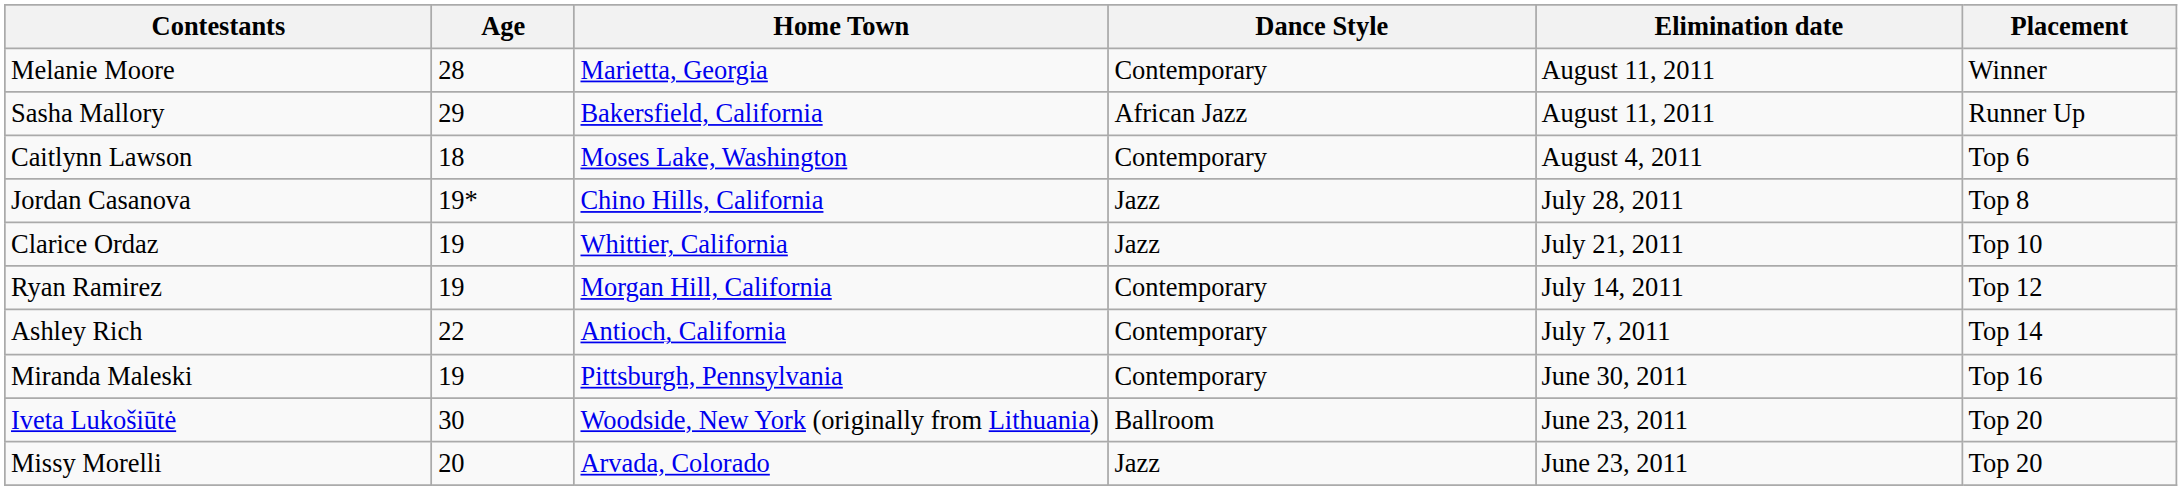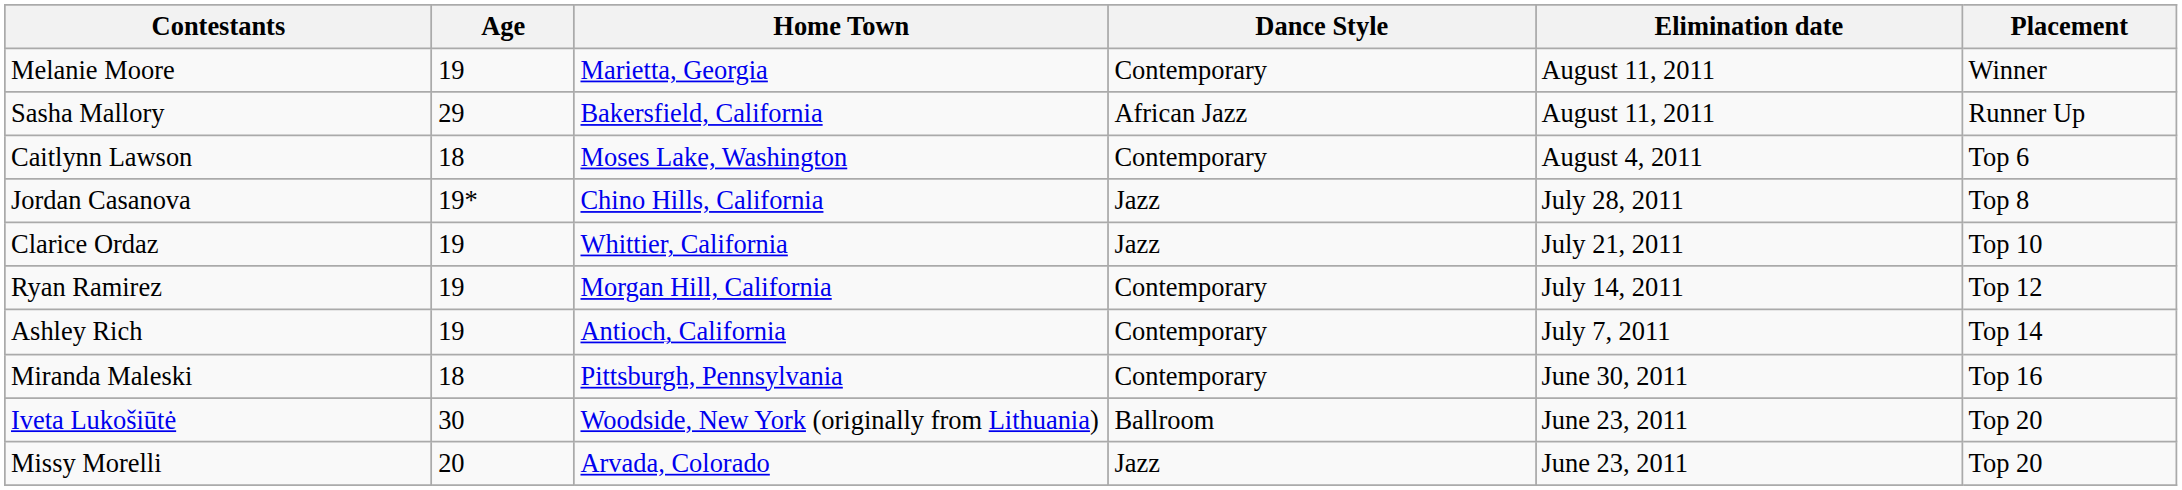 <table class="wikitable" style="font-size:95%;">
 <tr>
 <th style="width:12%;">Contestants</th>
 <th style="width:4%; text-align:center;">Age</th>
 <th style="width:15%;">Home Town</th>
 <th style="width:12%;">Dance Style</th>
 <th style="width:12%;">Elimination date</th>
 <th style="width:6%;">Placement</th>
 </tr>
 <tr>
 <td>Melanie Moore</td>
-<td>28</td>
+<td>19</td>
 <td><a href='#'>Marietta, Georgia</a></td>
 <td>Contemporary</td>
 <td>August 11, 2011</td>
 <td>Winner</td>
 </tr>
 <tr>
 <td>Sasha Mallory</td>
 <td>29</td>
 <td><a href='#'>Bakersfield, California</a></td>
 <td>African Jazz</td>
 <td>August 11, 2011</td>
 <td>Runner Up</td>
 </tr>
 <tr>
 <td>Caitlynn Lawson</td>
 <td>18</td>
 <td><a href='#'>Moses Lake, Washington</a></td>
 <td>Contemporary</td>
 <td>August 4, 2011</td>
 <td>Top 6</td>
 </tr>
 <tr>
 <td>Jordan Casanova</td>
 <td>19*</td>
 <td><a href='#'>Chino Hills, California</a></td>
 <td>Jazz</td>
 <td>July 28, 2011</td>
 <td>Top 8</td>
 </tr>
 <tr>
 <td>Clarice Ordaz</td>
 <td>19</td>
 <td><a href='#'>Whittier, California</a></td>
 <td>Jazz</td>
 <td>July 21, 2011</td>
 <td>Top 10</td>
 </tr>
 <tr>
 <td>Ryan Ramirez</td>
 <td>19</td>
 <td><a href='#'>Morgan Hill, California</a></td>
 <td>Contemporary</td>
 <td>July 14, 2011</td>
 <td>Top 12</td>
 </tr>
 <tr>
 <td>Ashley Rich</td>
-<td>22</td>
+<td>19</td>
 <td><a href='#'>Antioch, California</a></td>
 <td>Contemporary</td>
 <td>July 7, 2011</td>
 <td>Top 14</td>
 </tr>
 <tr>
 <td>Miranda Maleski</td>
-<td>19</td>
+<td>18</td>
 <td><a href='#'>Pittsburgh, Pennsylvania</a></td>
 <td>Contemporary</td>
 <td>June 30, 2011</td>
 <td>Top 16</td>
 </tr>
 <tr>
 <td><a href='#'>Iveta Lukošiūtė</a></td>
 <td>30</td>
 <td><a href='#'>Woodside, New York</a> (originally from <a href='#'>Lithuania</a>)</td>
 <td>Ballroom</td>
 <td>June 23, 2011</td>
 <td>Top 20</td>
 </tr>
 <tr>
 <td>Missy Morelli</td>
 <td>20</td>
 <td><a href='#'>Arvada, Colorado</a></td>
 <td>Jazz</td>
 <td>June 23, 2011</td>
 <td>Top 20</td>
 </tr>
 </table>
